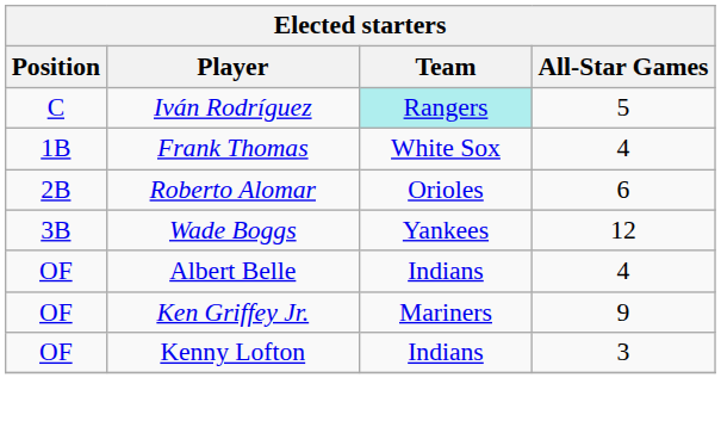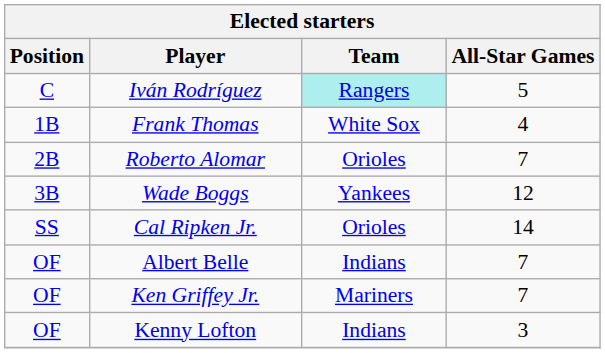 <table class="wikitable" style="font-size: 100%; text-align:center;">
 <tr>
 <th colspan="4">Elected starters</th>
 </tr>
 <tr>
 <th>Position</th>
 <th width="150">Player</th>
 <th width="100">Team</th>
 <th>All-Star Games</th>
 </tr>
 <tr>
 <td><a href='#'>C</a></td>
 <td><em><a href='#'>Iván Rodríguez</a></em></td>
 <td style="background: paleturquoise;"><a href='#'>Rangers</a></td>
 <td>5</td>
 </tr>
 <tr>
 <td><a href='#'>1B</a></td>
 <td><em><a href='#'>Frank Thomas</a></em></td>
 <td><a href='#'>White Sox</a></td>
 <td>4</td>
 </tr>
 <tr>
 <td><a href='#'>2B</a></td>
 <td><em><a href='#'>Roberto Alomar</a></em></td>
 <td><a href='#'>Orioles</a></td>
-<td>6</td>
+<td>7</td>
 </tr>
 <tr>
 <td><a href='#'>3B</a></td>
 <td><em><a href='#'>Wade Boggs</a></em></td>
 <td><a href='#'>Yankees</a></td>
 <td>12</td>
 </tr>
 <tr>
+<td><a href='#'>SS</a></td>
+<td><em><a href='#'>Cal Ripken Jr.</a></em></td>
+<td><a href='#'>Orioles</a></td>
+<td>14</td>
+</tr>
+<tr>
 <td><a href='#'>OF</a></td>
 <td><a href='#'>Albert Belle</a></td>
 <td><a href='#'>Indians</a></td>
-<td>4</td>
+<td>7</td>
 </tr>
 <tr>
 <td><a href='#'>OF</a></td>
 <td><em><a href='#'>Ken Griffey Jr.</a></em></td>
 <td><a href='#'>Mariners</a></td>
-<td>9</td>
+<td>7</td>
 </tr>
 <tr>
 <td><a href='#'>OF</a></td>
 <td><a href='#'>Kenny Lofton</a></td>
 <td><a href='#'>Indians</a></td>
 <td>3</td>
 </tr>
 <tr>
 </tr>
 </table>
